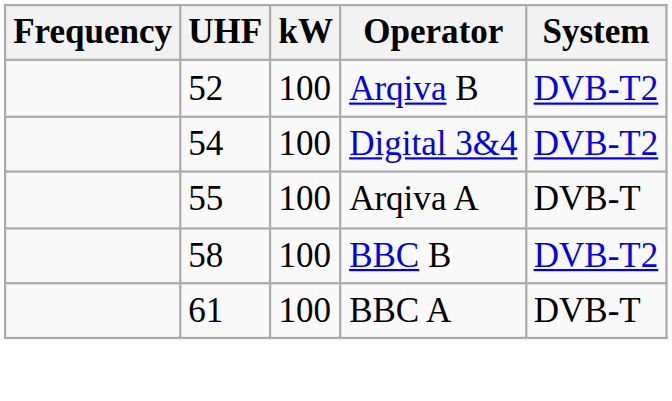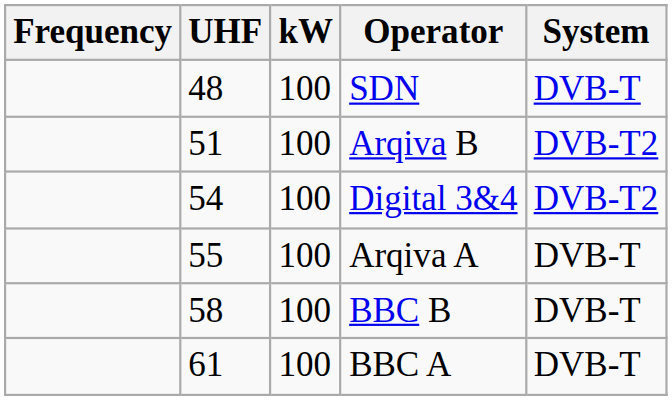 <table class="wikitable sortable">
 <tr>
 <th>Frequency</th>
 <th>UHF</th>
 <th>kW</th>
 <th>Operator</th>
 <th>System</th>
 </tr>
 <tr>
 <td></td>
-<td>52</td>
+<td>48</td>
+<td>100</td>
+<td><a href='#'>SDN</a></td>
+<td><a href='#'>DVB-T</a></td>
+</tr>
+<tr>
+<td></td>
+<td>51</td>
 <td>100</td>
 <td><a href='#'>Arqiva</a> B</td>
 <td><a href='#'>DVB-T2</a></td>
 </tr>
 <tr>
 <td></td>
 <td>54</td>
 <td>100</td>
 <td><a href='#'>Digital 3&4</a></td>
 <td><a href='#'>DVB-T2</a></td>
 </tr>
 <tr>
 <td></td>
 <td>55</td>
 <td>100</td>
 <td>Arqiva A</td>
 <td>DVB-T</td>
 </tr>
 <tr>
 <td></td>
 <td>58</td>
 <td>100</td>
 <td><a href='#'>BBC</a> B</td>
-<td><a href='#'>DVB-T2</a></td>
+<td>DVB-T</td>
 </tr>
 <tr>
 <td></td>
 <td>61</td>
 <td>100</td>
 <td>BBC A</td>
 <td>DVB-T</td>
 </tr>
 </table>
